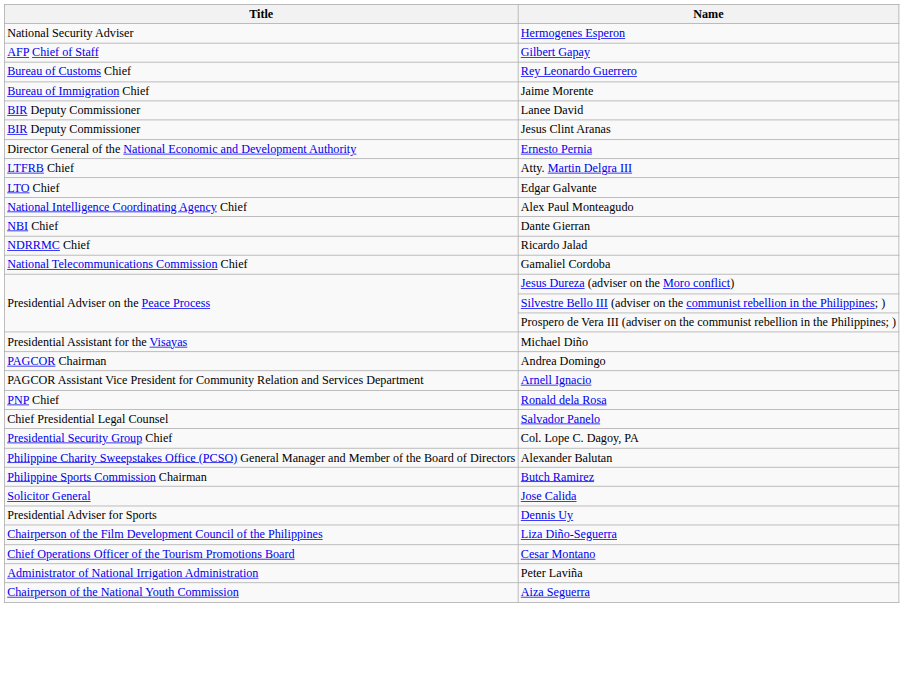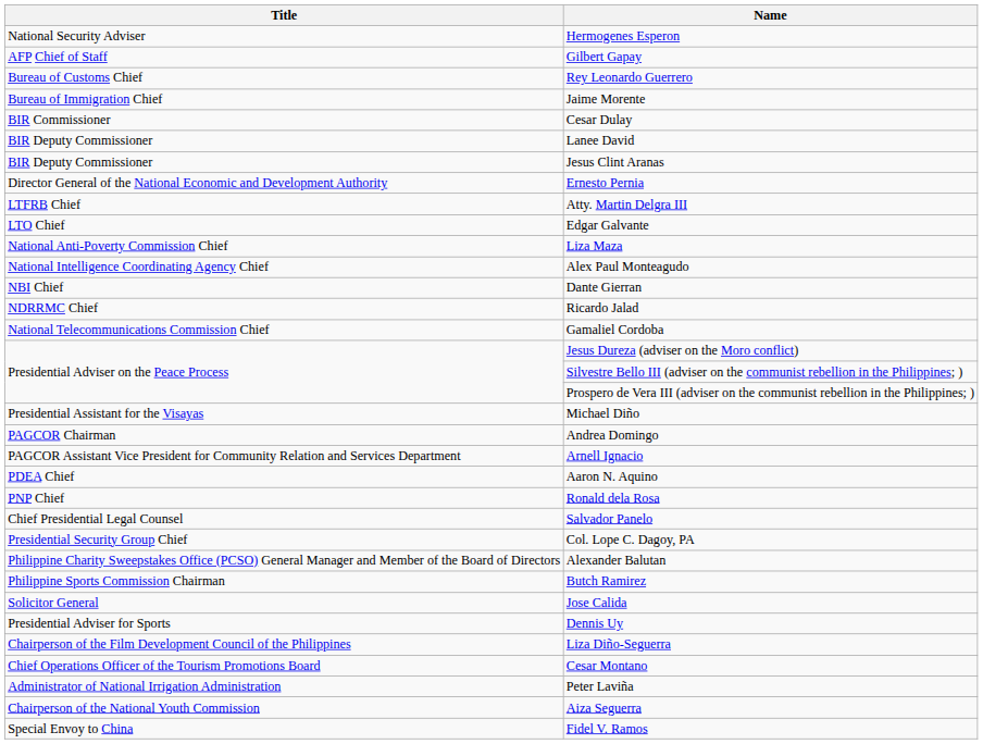 <table class="wikitable">
 <tr>
 <th>Title</th>
 <th>Name</th>
 </tr>
 <tr>
 <td>National Security Adviser</td>
 <td><a href='#'>Hermogenes Esperon</a></td>
 </tr>
 <tr>
 <td><a href='#'>AFP</a> <a href='#'>Chief of Staff</a></td>
 <td><a href='#'>Gilbert Gapay</a></td>
 </tr>
 <tr>
 <td><a href='#'>Bureau of Customs</a> Chief</td>
 <td><a href='#'>Rey Leonardo Guerrero</a></td>
 </tr>
 <tr>
 <td><a href='#'>Bureau of Immigration</a> Chief</td>
 <td>Jaime Morente</td>
 </tr>
 <tr>
+<td><a href='#'>BIR</a> Commissioner</td>
+<td>Cesar Dulay</td>
+</tr>
+<tr>
 <td><a href='#'>BIR</a> Deputy Commissioner</td>
 <td>Lanee David</td>
 </tr>
 <tr>
 <td><a href='#'>BIR</a> Deputy Commissioner</td>
 <td>Jesus Clint Aranas</td>
 </tr>
 <tr>
 <td>Director General of the <a href='#'>National Economic and Development Authority</a></td>
 <td><a href='#'>Ernesto Pernia</a></td>
 </tr>
 <tr>
 <td><a href='#'>LTFRB</a> Chief</td>
 <td>Atty. <a href='#'>Martin Delgra III</a></td>
 </tr>
 <tr>
 <td><a href='#'>LTO</a> Chief</td>
 <td>Edgar Galvante</td>
+</tr>
+<tr>
+<td><a href='#'>National Anti-Poverty Commission</a> Chief</td>
+<td><a href='#'>Liza Maza</a></td>
 </tr>
 <tr>
 <td><a href='#'>National Intelligence Coordinating Agency</a> Chief</td>
 <td>Alex Paul Monteagudo</td>
 </tr>
 <tr>
 <td><a href='#'>NBI</a> Chief</td>
 <td>Dante Gierran</td>
 </tr>
 <tr>
 <td><a href='#'>NDRRMC</a> Chief</td>
 <td>Ricardo Jalad</td>
 </tr>
 <tr>
 <td><a href='#'>National Telecommunications Commission</a> Chief</td>
 <td>Gamaliel Cordoba</td>
 </tr>
 <tr>
 <td rowspan="3">Presidential Adviser on the <a href='#'>Peace Process</a></td>
 <td><a href='#'>Jesus Dureza</a> (adviser on the <a href='#'>Moro conflict</a>)</td>
 </tr>
 <tr>
 <td><a href='#'>Silvestre Bello III</a> (adviser on the <a href='#'>communist rebellion in the Philippines</a>; )</td>
 </tr>
 <tr>
 <td>Prospero de Vera III (adviser on the communist rebellion in the Philippines; )</td>
 </tr>
 <tr>
 <td>Presidential Assistant for the <a href='#'>Visayas</a></td>
 <td>Michael Diño</td>
 </tr>
 <tr>
 <td><a href='#'>PAGCOR</a> Chairman</td>
 <td>Andrea Domingo</td>
 </tr>
 <tr>
 <td>PAGCOR Assistant Vice President for Community Relation and Services Department</td>
 <td><a href='#'>Arnell Ignacio</a></td>
+</tr>
+<tr>
+<td><a href='#'>PDEA</a> Chief</td>
+<td>Aaron N. Aquino</td>
 </tr>
 <tr>
 <td><a href='#'>PNP</a> Chief</td>
 <td><a href='#'>Ronald dela Rosa</a></td>
 </tr>
 <tr>
 <td>Chief Presidential Legal Counsel</td>
 <td><a href='#'>Salvador Panelo</a></td>
 </tr>
 <tr>
 <td><a href='#'>Presidential Security Group</a> Chief</td>
 <td>Col. Lope C. Dagoy, PA<br></td>
 </tr>
 <tr>
 <td><a href='#'>Philippine Charity Sweepstakes Office (PCSO)</a> General Manager and Member of the Board of Directors</td>
 <td>Alexander Balutan</td>
 </tr>
 <tr>
 <td><a href='#'>Philippine Sports Commission</a> Chairman</td>
 <td><a href='#'>Butch Ramirez</a></td>
 </tr>
 <tr>
 <td><a href='#'>Solicitor General</a></td>
 <td><a href='#'>Jose Calida</a></td>
 </tr>
 <tr>
 <td>Presidential Adviser for Sports</td>
 <td><a href='#'>Dennis Uy</a></td>
 </tr>
 <tr>
 <td><a href='#'>Chairperson of the Film Development Council of the Philippines</a></td>
 <td><a href='#'>Liza Diño-Seguerra</a></td>
 </tr>
 <tr>
 <td><a href='#'>Chief Operations Officer of the Tourism Promotions Board</a></td>
 <td><a href='#'>Cesar Montano</a></td>
 </tr>
 <tr>
 <td><a href='#'>Administrator of National Irrigation Administration</a></td>
 <td>Peter Laviña</td>
 </tr>
 <tr>
 <td><a href='#'>Chairperson of the National Youth Commission</a></td>
 <td><a href='#'>Aiza Seguerra</a></td>
 </tr>
+<tr>
+<td>Special Envoy to <a href='#'>China</a></td>
+<td><a href='#'>Fidel V. Ramos</a></td>
+</tr>
 </table>
